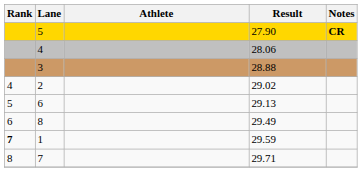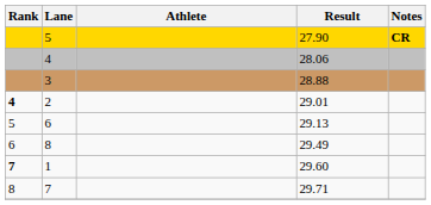 <table class="wikitable" style="font-size:95%" style="width:35em;" style="text-align:center">
 <tr>
 <th>Rank</th>
 <th>Lane</th>
 <th width=250>Athlete</th>
 <th width=100>Result</th>
 <th>Notes</th>
 </tr>
 <tr bgcolor=gold>
 <td></td>
 <td>5</td>
 <td align=left></td>
 <td>27.90</td>
 <td><strong>CR</strong></td>
 </tr>
 <tr bgcolor=silver>
 <td></td>
 <td>4</td>
 <td align=left></td>
 <td>28.06</td>
 <td></td>
 </tr>
 <tr bgcolor=cc9966>
 <td></td>
 <td>3</td>
 <td align=left></td>
 <td>28.88</td>
 <td></td>
 </tr>
 <tr>
-<td>4</td>
+<td><strong>4</strong></td>
 <td>2</td>
 <td align=left></td>
-<td>29.02</td>
+<td>29.01</td>
 <td></td>
 </tr>
 <tr>
 <td>5</td>
 <td>6</td>
 <td align=left></td>
 <td>29.13</td>
 <td></td>
 </tr>
 <tr>
 <td>6</td>
 <td>8</td>
 <td align=left></td>
 <td>29.49</td>
 <td></td>
 </tr>
 <tr>
 <td><strong>7</strong></td>
 <td>1</td>
 <td align=left></td>
-<td>29.59</td>
+<td>29.60</td>
 <td></td>
 </tr>
 <tr>
 <td>8</td>
 <td>7</td>
 <td align=left></td>
 <td>29.71</td>
 <td></td>
 </tr>
 <tr>
 </tr>
 </table>
